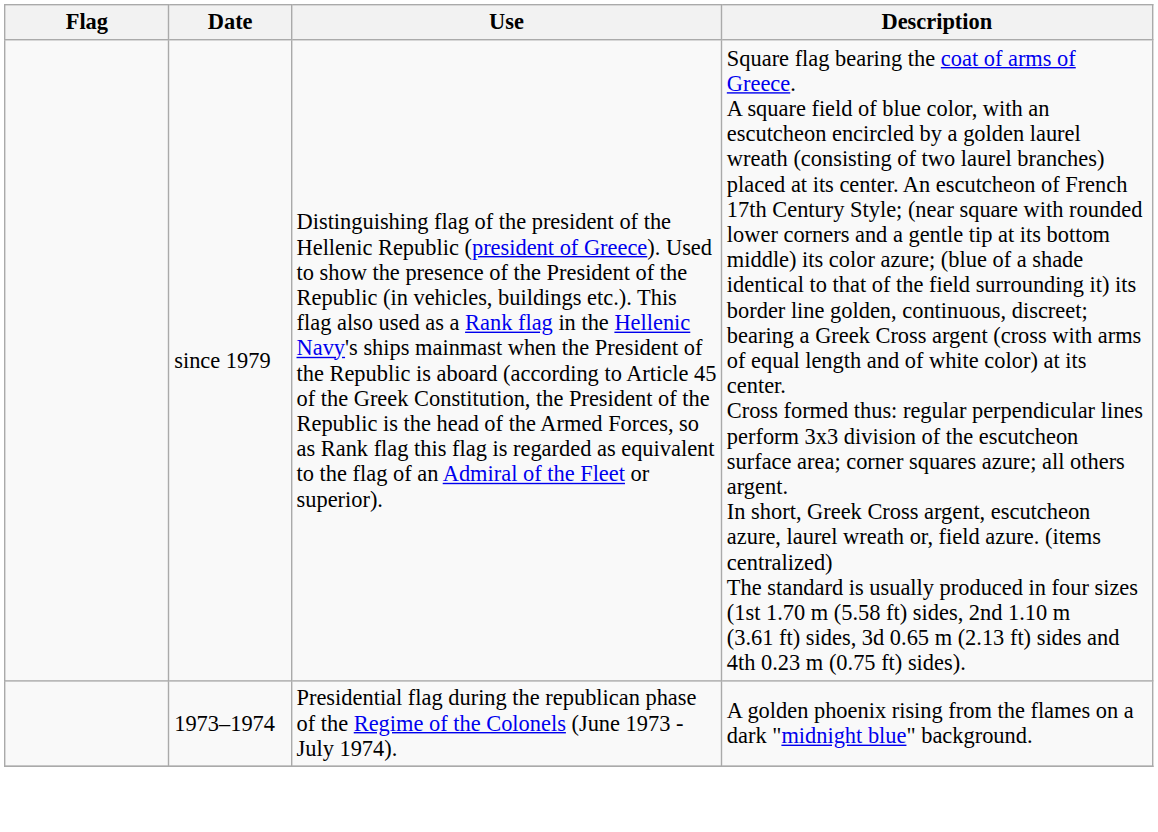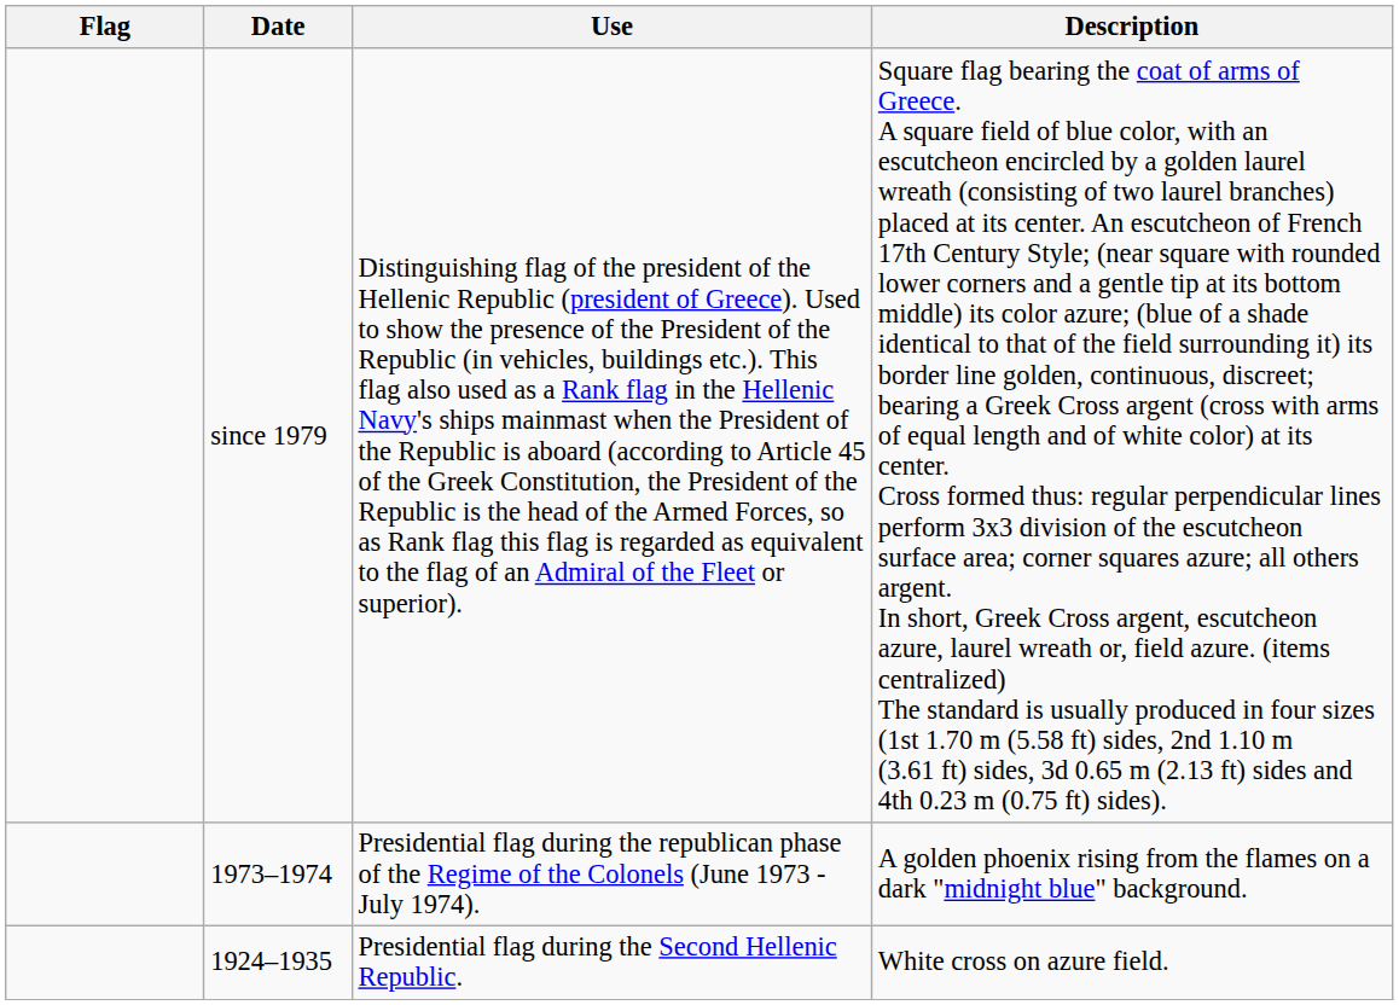 <table class="wikitable">
 <tr>
 <th width="110">Flag</th>
 <th width="80">Date</th>
 <th width="300">Use</th>
 <th width="300">Description</th>
 </tr>
 <tr>
 <td></td>
 <td>since 1979</td>
 <td>Distinguishing flag of the president of the Hellenic Republic (<a href='#'>president of Greece</a>). Used to show the presence of the President of the Republic (in vehicles, buildings etc.). This flag also used as a <a href='#'>Rank flag</a> in the <a href='#'>Hellenic Navy</a>'s ships mainmast when the President of the Republic is aboard (according to Article 45 of the Greek Constitution, the President of the Republic is the head of the Armed Forces, so as Rank flag this flag is regarded as equivalent to the flag of an <a href='#'>Admiral of the Fleet</a> or superior).</td>
 <td>Square flag bearing the <a href='#'>coat of arms of Greece</a>.<br>A square field of blue color, with an escutcheon encircled by a golden laurel wreath (consisting of two laurel branches) placed at its center.  An escutcheon of French 17th Century Style; (near square with rounded lower corners and a gentle tip at its bottom middle) its color azure; (blue of a shade identical to that of the field surrounding it) its border line golden, continuous, discreet; bearing a Greek Cross argent (cross with arms of equal length and of white color) at its center.<br>Cross formed thus: regular perpendicular lines perform 3x3 division of the escutcheon surface area; corner squares azure; all others argent.<br>In short, Greek Cross argent, escutcheon azure, laurel wreath or, field azure. (items centralized)<br>The standard is usually produced in four sizes (1st 1.70 m (5.58 ft) sides, 2nd 1.10 m (3.61 ft) sides, 3d 0.65 m (2.13 ft) sides and 4th 0.23 m (0.75 ft) sides).</td>
 </tr>
 <tr>
 <td></td>
 <td>1973–1974</td>
 <td>Presidential flag during the republican phase of the <a href='#'>Regime of the Colonels</a> (June 1973 - July 1974).</td>
 <td>A golden phoenix rising from the flames on a dark "<a href='#'>midnight blue</a>" background.</td>
 </tr>
 <tr>
+<td></td>
+<td>1924–1935</td>
+<td>Presidential flag during the <a href='#'>Second Hellenic Republic</a>.</td>
+<td>White cross on azure field.</td>
+</tr>
+<tr>
 </tr>
 </table>
